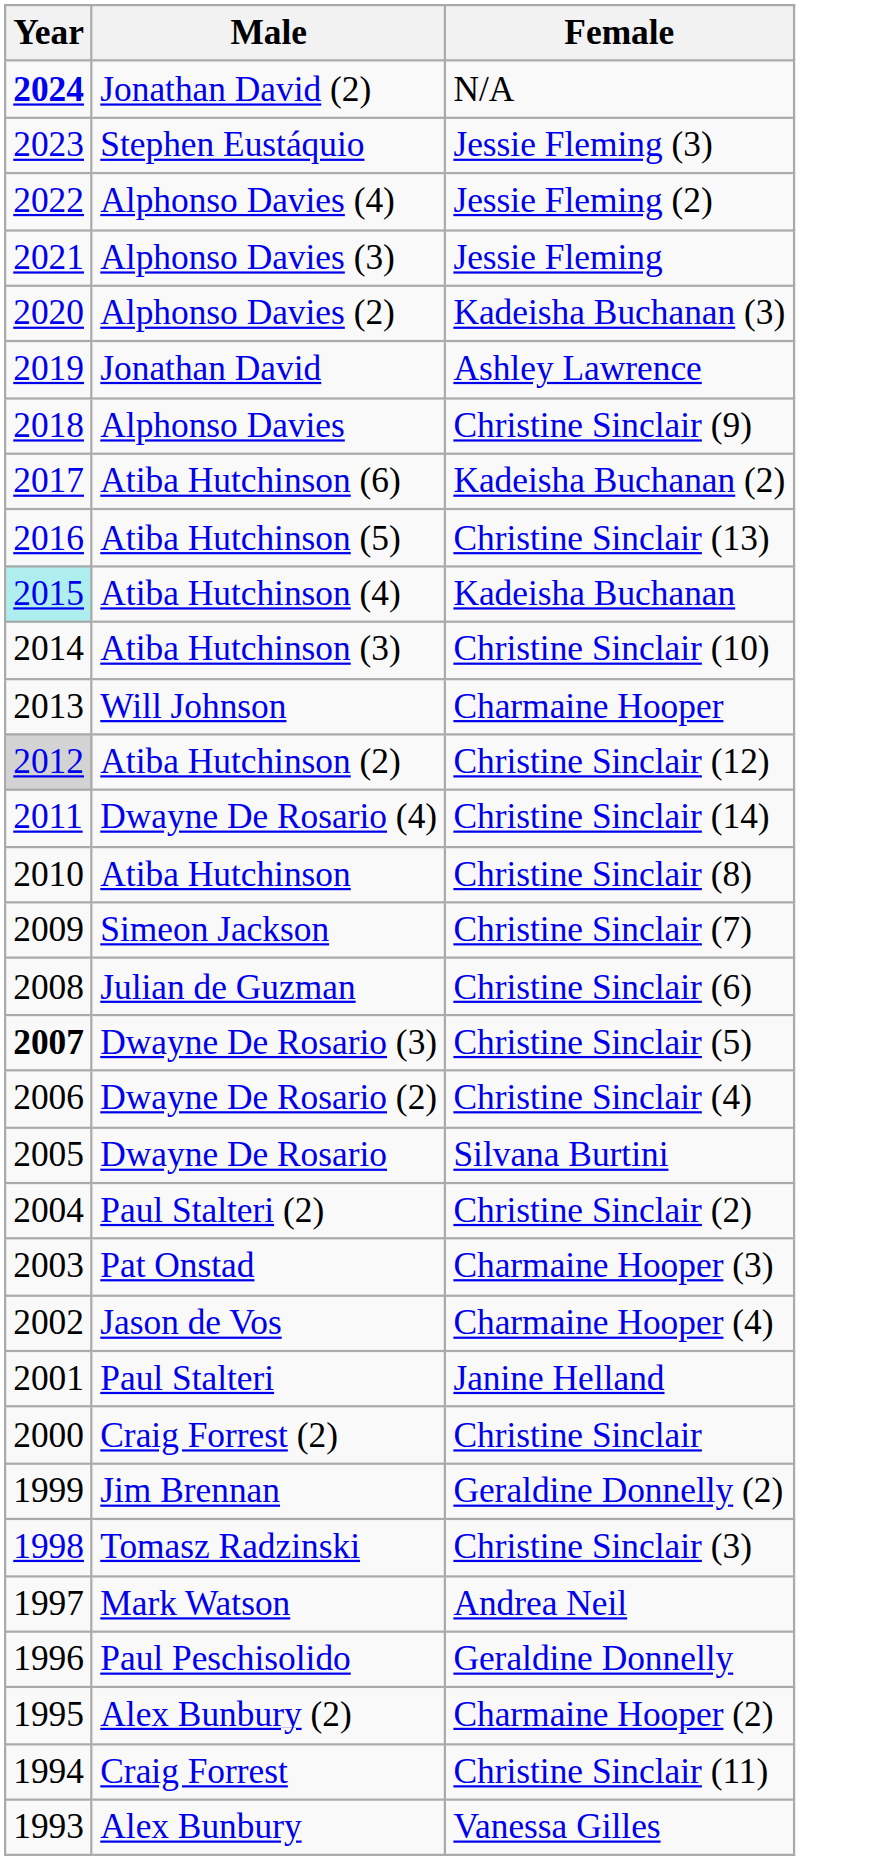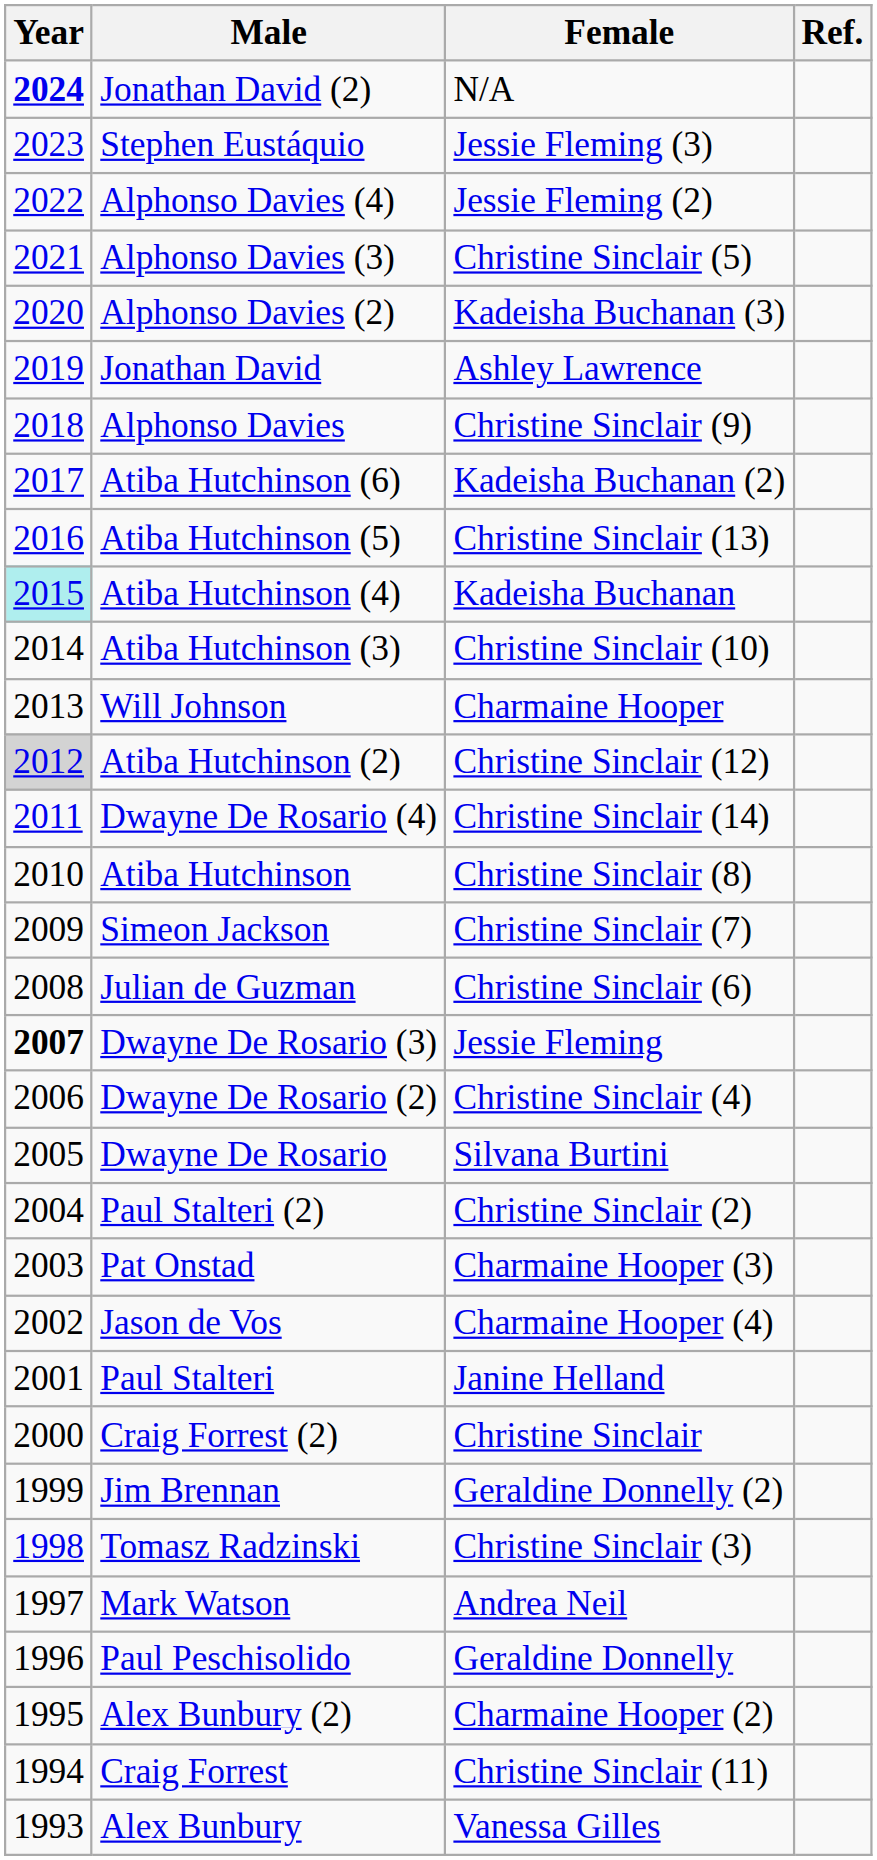 <table class="wikitable">
 <tr>
 <th>Year</th>
 <th>Male</th>
 <th>Female</th>
+<th>Ref.</th>
 </tr>
 <tr>
 <td><strong><a href='#'>2024</a></strong></td>
 <td><a href='#'>Jonathan David</a> (2)</td>
 <td>N/A</td>
+<td></td>
 </tr>
 <tr>
 <td><a href='#'>2023</a></td>
 <td><a href='#'>Stephen Eustáquio</a></td>
 <td><a href='#'>Jessie Fleming</a> (3)</td>
+<td></td>
 </tr>
 <tr>
 <td><a href='#'>2022</a></td>
 <td><a href='#'>Alphonso Davies</a> (4)</td>
 <td><a href='#'>Jessie Fleming</a> (2)</td>
+<td></td>
 </tr>
 <tr>
 <td><a href='#'>2021</a></td>
 <td><a href='#'>Alphonso Davies</a> (3)</td>
-<td><a href='#'>Jessie Fleming</a></td>
+<td><a href='#'>Christine Sinclair</a> (5)</td>
+<td></td>
 </tr>
 <tr>
 <td><a href='#'>2020</a></td>
 <td><a href='#'>Alphonso Davies</a> (2)</td>
 <td><a href='#'>Kadeisha Buchanan</a> (3)</td>
+<td></td>
 </tr>
 <tr>
 <td><a href='#'>2019</a></td>
 <td><a href='#'>Jonathan David</a></td>
 <td><a href='#'>Ashley Lawrence</a></td>
+<td></td>
 </tr>
 <tr>
 <td><a href='#'>2018</a></td>
 <td><a href='#'>Alphonso Davies</a></td>
 <td><a href='#'>Christine Sinclair</a> (9)</td>
+<td></td>
 </tr>
 <tr>
 <td><a href='#'>2017</a></td>
 <td><a href='#'>Atiba Hutchinson</a> (6)</td>
 <td><a href='#'>Kadeisha Buchanan</a> (2)</td>
+<td></td>
 </tr>
 <tr>
 <td><a href='#'>2016</a></td>
 <td><a href='#'>Atiba Hutchinson</a> (5)</td>
 <td><a href='#'>Christine Sinclair</a> (13)</td>
+<td></td>
 </tr>
 <tr>
 <td style="background: paleturquoise;"><a href='#'>2015</a></td>
 <td><a href='#'>Atiba Hutchinson</a> (4)</td>
 <td><a href='#'>Kadeisha Buchanan</a></td>
+<td></td>
 </tr>
 <tr>
 <td>2014</td>
 <td><a href='#'>Atiba Hutchinson</a> (3)</td>
 <td><a href='#'>Christine Sinclair</a> (10)</td>
+<td></td>
 </tr>
 <tr>
 <td>2013</td>
 <td><a href='#'>Will Johnson</a></td>
 <td><a href='#'>Charmaine Hooper</a></td>
+<td></td>
 </tr>
 <tr>
 <td style="background: lightgrey;"><a href='#'>2012</a></td>
 <td><a href='#'>Atiba Hutchinson</a> (2)</td>
 <td><a href='#'>Christine Sinclair</a> (12)</td>
+<td></td>
 </tr>
 <tr>
 <td><a href='#'>2011</a></td>
 <td><a href='#'>Dwayne De Rosario</a> (4)</td>
 <td><a href='#'>Christine Sinclair</a> (14)</td>
+<td></td>
 </tr>
 <tr>
 <td>2010</td>
 <td><a href='#'>Atiba Hutchinson</a></td>
 <td><a href='#'>Christine Sinclair</a> (8)</td>
+<td></td>
 </tr>
 <tr>
 <td>2009</td>
 <td><a href='#'>Simeon Jackson</a></td>
 <td><a href='#'>Christine Sinclair</a> (7)</td>
+<td></td>
 </tr>
 <tr>
 <td>2008</td>
 <td><a href='#'>Julian de Guzman</a></td>
 <td><a href='#'>Christine Sinclair</a> (6)</td>
+<td></td>
 </tr>
 <tr>
 <td><strong>2007</strong></td>
 <td><a href='#'>Dwayne De Rosario</a> (3)</td>
-<td><a href='#'>Christine Sinclair</a> (5)</td>
+<td><a href='#'>Jessie Fleming</a></td>
+<td></td>
 </tr>
 <tr>
 <td>2006</td>
 <td><a href='#'>Dwayne De Rosario</a> (2)</td>
 <td><a href='#'>Christine Sinclair</a> (4)</td>
+<td></td>
 </tr>
 <tr>
 <td>2005</td>
 <td><a href='#'>Dwayne De Rosario</a></td>
 <td><a href='#'>Silvana Burtini</a></td>
+<td></td>
 </tr>
 <tr>
 <td>2004</td>
 <td><a href='#'>Paul Stalteri</a> (2)</td>
 <td><a href='#'>Christine Sinclair</a> (2)</td>
+<td></td>
 </tr>
 <tr>
 <td>2003</td>
 <td><a href='#'>Pat Onstad</a></td>
 <td><a href='#'>Charmaine Hooper</a> (3)</td>
+<td></td>
 </tr>
 <tr>
 <td>2002</td>
 <td><a href='#'>Jason de Vos</a></td>
 <td><a href='#'>Charmaine Hooper</a> (4)</td>
+<td></td>
 </tr>
 <tr>
 <td>2001</td>
 <td><a href='#'>Paul Stalteri</a></td>
 <td><a href='#'>Janine Helland</a></td>
+<td></td>
 </tr>
 <tr>
 <td>2000</td>
 <td><a href='#'>Craig Forrest</a> (2)</td>
 <td><a href='#'>Christine Sinclair</a></td>
+<td></td>
 </tr>
 <tr>
 <td>1999</td>
 <td><a href='#'>Jim Brennan</a></td>
 <td><a href='#'>Geraldine Donnelly</a> (2)</td>
+<td></td>
 </tr>
 <tr>
 <td><a href='#'>1998</a></td>
 <td><a href='#'>Tomasz Radzinski</a></td>
 <td><a href='#'>Christine Sinclair</a> (3)</td>
+<td></td>
 </tr>
 <tr>
 <td>1997</td>
 <td><a href='#'>Mark Watson</a></td>
 <td><a href='#'>Andrea Neil</a></td>
+<td></td>
 </tr>
 <tr>
 <td>1996</td>
 <td><a href='#'>Paul Peschisolido</a></td>
 <td><a href='#'>Geraldine Donnelly</a></td>
+<td></td>
 </tr>
 <tr>
 <td>1995</td>
 <td><a href='#'>Alex Bunbury</a> (2)</td>
 <td><a href='#'>Charmaine Hooper</a> (2)</td>
+<td></td>
 </tr>
 <tr>
 <td>1994</td>
 <td><a href='#'>Craig Forrest</a></td>
 <td><a href='#'>Christine Sinclair</a> (11)</td>
+<td></td>
 </tr>
 <tr>
 <td>1993</td>
 <td><a href='#'>Alex Bunbury</a></td>
 <td><a href='#'>Vanessa Gilles</a></td>
+<td></td>
 </tr>
 </table>
